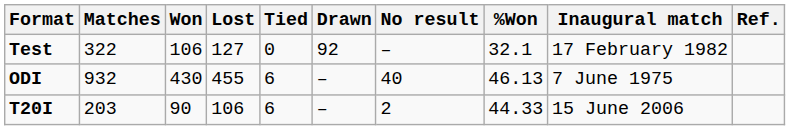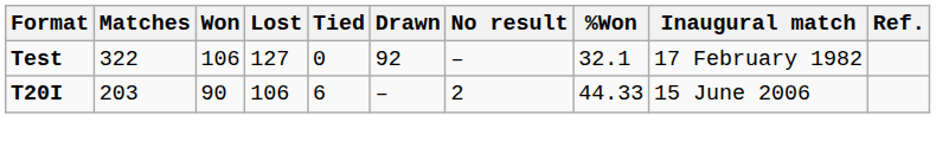 <table class="wikitable">
 <tr>
 <th>Format</th>
 <th>Matches</th>
 <th>Won</th>
 <th>Lost</th>
 <th>Tied</th>
 <th>Drawn</th>
 <th>No result</th>
 <th>%Won</th>
 <th>Inaugural match</th>
 <th>Ref.</th>
 </tr>
 <tr>
 <td><strong>Test</strong></td>
 <td>322</td>
 <td>106</td>
 <td>127</td>
 <td>0</td>
 <td>92</td>
 <td>–</td>
 <td>32.1</td>
 <td>17 February 1982</td>
 <td></td>
 </tr>
 <tr>
-<td><strong>ODI</strong></td>
-<td>932</td>
-<td>430</td>
-<td>455</td>
-<td>6</td>
-<td>–</td>
-<td>40</td>
-<td>46.13</td>
-<td>7 June 1975</td>
-<td></td>
-</tr>
-<tr>
 <td><strong>T20I</strong></td>
 <td>203</td>
 <td>90</td>
 <td>106</td>
 <td>6</td>
 <td>–</td>
 <td>2</td>
 <td>44.33</td>
 <td>15 June 2006</td>
 <td></td>
 </tr>
 </table>
